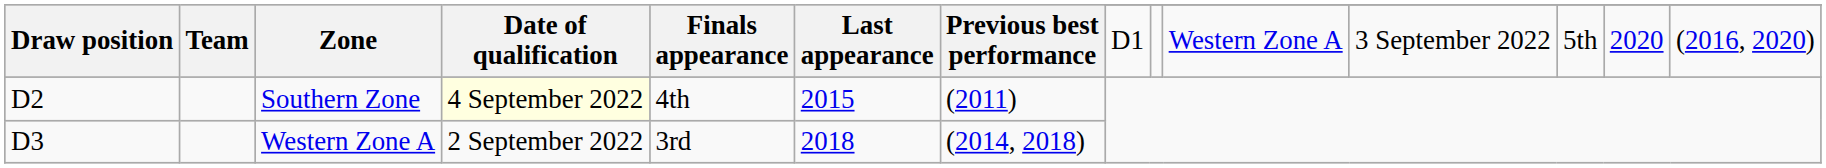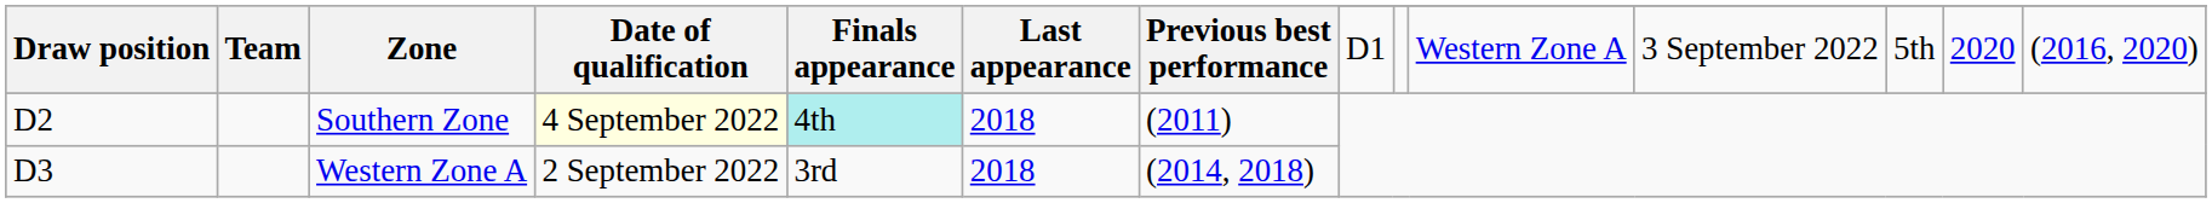 <table class="wikitable sortable">
 <tr>
 <th rowspan=2>Draw position</th>
 <th rowspan=2>Team</th>
 <th rowspan=2>Zone</th>
 <th rowspan=2>Date of<br>qualification</th>
 <th rowspan=2>Finals<br>appearance</th>
 <th rowspan=2>Last<br>appearance</th>
 <th rowspan=2>Previous best<br>performance</th>
 </tr>
 <tr>
 <td>D1</td>
 <td style=white-space:nowrap></td>
 <td><a href='#'>Western Zone A</a></td>
 <td data-sort-value="3">3 September 2022</td>
 <td>5th</td>
 <td><a href='#'>2020</a></td>
 <td data-sort-value="1.1"> (<a href='#'>2016</a>, <a href='#'>2020</a>)</td>
 </tr>
 <tr>
 <td>D2</td>
 <td style=white-space:nowrap></td>
 <td><a href='#'>Southern Zone</a></td>
 <td data-sort-value="3" style="background: lightyellow;">4 September 2022</td>
-<td>4th</td>
-<td><a href='#'>2015</a></td>
+<td style="background: paleturquoise;">4th</td>
+<td><a href='#'>2018</a></td>
 <td data-sort-value="1.1"> (<a href='#'>2011</a>)</td>
 </tr>
 <tr>
 <td>D3</td>
 <td style=white-space:nowrap></td>
 <td><a href='#'>Western Zone A</a></td>
 <td data-sort-value="3">2 September 2022</td>
 <td>3rd</td>
 <td><a href='#'>2018</a></td>
 <td data-sort-value="1.1"> (<a href='#'>2014</a>, <a href='#'>2018</a>)</td>
 </tr>
 </table>
